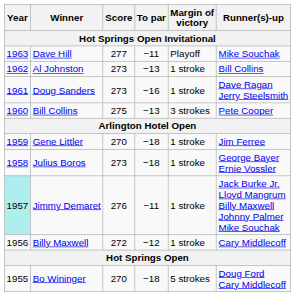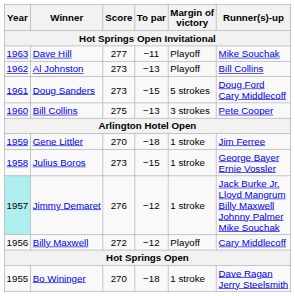 <table class=wikitable style="font-size:95%">
 <tr>
 <th>Year</th>
 <th>Winner</th>
 <th>Score</th>
 <th>To par</th>
 <th>Margin of<br>victory</th>
 <th>Runner(s)-up</th>
 </tr>
 <tr>
 <th colspan=6>Hot Springs Open Invitational</th>
 </tr>
 <tr>
 <td><a href='#'>1963</a></td>
 <td> <a href='#'>Dave Hill</a></td>
 <td align=center>277</td>
 <td align=center>−11</td>
 <td>Playoff</td>
 <td> <a href='#'>Mike Souchak</a></td>
 </tr>
 <tr>
 <td><a href='#'>1962</a></td>
 <td> <a href='#'>Al Johnston</a></td>
 <td align=center>273</td>
 <td align=center>−13</td>
-<td>1 stroke</td>
+<td>Playoff</td>
 <td> <a href='#'>Bill Collins</a></td>
 </tr>
 <tr>
 <td><a href='#'>1961</a></td>
 <td> <a href='#'>Doug Sanders</a></td>
 <td align=center>273</td>
-<td align=center>−16</td>
-<td>1 stroke</td>
-<td> <a href='#'>Dave Ragan</a><br> <a href='#'>Jerry Steelsmith</a></td>
+<td align=center>−15</td>
+<td>5 strokes</td>
+<td> <a href='#'>Doug Ford</a><br> <a href='#'>Cary Middlecoff</a></td>
 </tr>
 <tr>
 <td><a href='#'>1960</a></td>
 <td> <a href='#'>Bill Collins</a></td>
 <td align=center>275</td>
 <td align=center>−13</td>
 <td>3 strokes</td>
 <td> <a href='#'>Pete Cooper</a></td>
 </tr>
 <tr>
 <th colspan=6>Arlington Hotel Open</th>
 </tr>
 <tr>
 <td><a href='#'>1959</a></td>
 <td> <a href='#'>Gene Littler</a></td>
 <td align=center>270</td>
 <td align=center>−18</td>
 <td>1 stroke</td>
 <td> <a href='#'>Jim Ferree</a></td>
 </tr>
 <tr>
 <td><a href='#'>1958</a></td>
 <td> <a href='#'>Julius Boros</a></td>
 <td align=center>273</td>
-<td align=center>−18</td>
+<td align=center>−15</td>
 <td>1 stroke</td>
 <td> <a href='#'>George Bayer</a><br> <a href='#'>Ernie Vossler</a></td>
 </tr>
 <tr>
 <td style="background: paleturquoise;">1957</td>
 <td> <a href='#'>Jimmy Demaret</a></td>
 <td align=center>276</td>
-<td align=center>−11</td>
+<td align=center>−12</td>
 <td>1 stroke</td>
 <td> <a href='#'>Jack Burke Jr.</a><br> <a href='#'>Lloyd Mangrum</a><br> <a href='#'>Billy Maxwell</a><br> <a href='#'>Johnny Palmer</a><br> <a href='#'>Mike Souchak</a></td>
 </tr>
 <tr>
 <td>1956</td>
 <td> <a href='#'>Billy Maxwell</a></td>
 <td align=center>272</td>
 <td align=center>−12</td>
-<td>1 stroke</td>
+<td>Playoff</td>
 <td> <a href='#'>Cary Middlecoff</a></td>
 </tr>
 <tr>
 <th colspan=6>Hot Springs Open</th>
 </tr>
 <tr>
 <td>1955</td>
 <td> <a href='#'>Bo Wininger</a></td>
 <td align=center>270</td>
 <td align=center>−18</td>
-<td>5 strokes</td>
-<td> <a href='#'>Doug Ford</a><br> <a href='#'>Cary Middlecoff</a></td>
+<td>1 stroke</td>
+<td> <a href='#'>Dave Ragan</a><br> <a href='#'>Jerry Steelsmith</a></td>
 </tr>
 </table>
